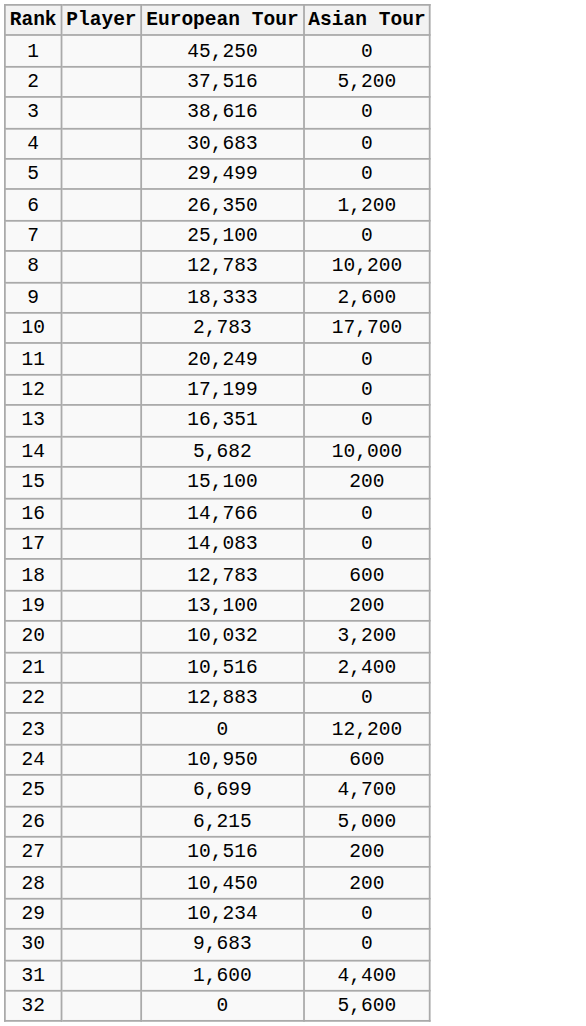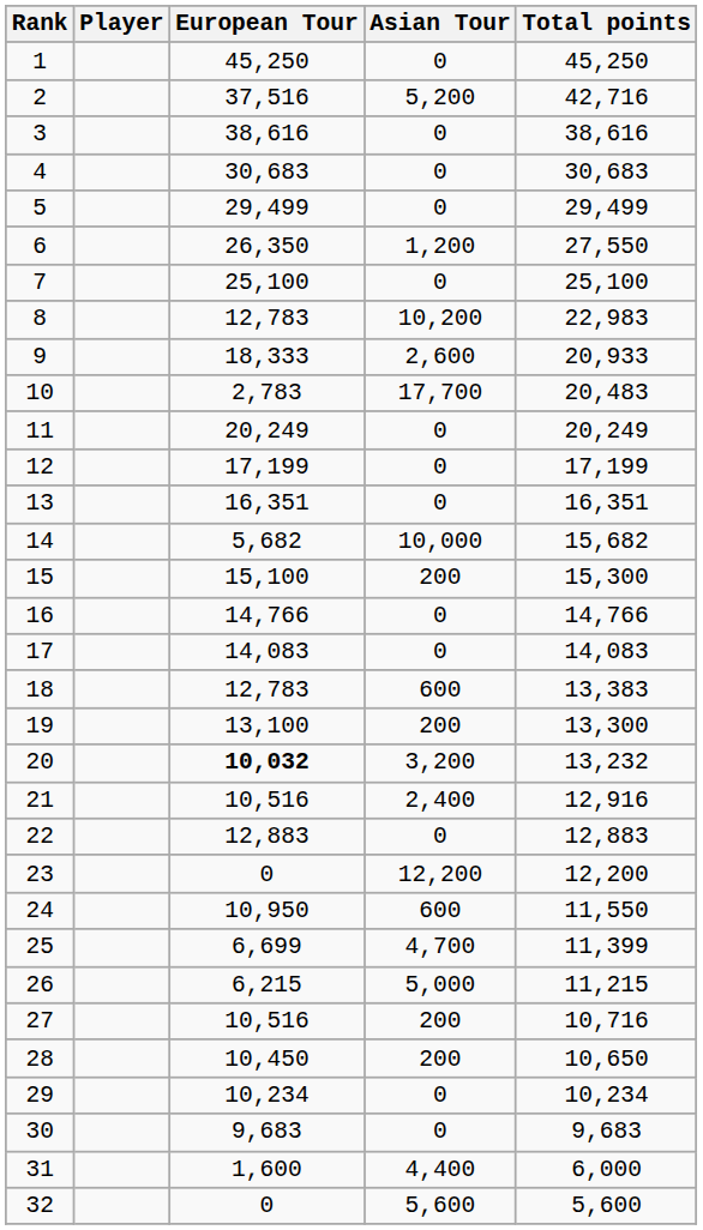 <table class="wikitable" style="font-size: 85%">
 <tr>
 <th>Rank</th>
 <th>Player</th>
 <th>European Tour</th>
 <th>Asian Tour</th>
+<th>Total points</th>
 </tr>
 <tr>
 <td align="center">1</td>
 <td></td>
 <td align="center">45,250</td>
 <td align="center">0</td>
+<td align="center">45,250</td>
 </tr>
 <tr>
 <td align="center">2</td>
 <td></td>
 <td align="center">37,516</td>
 <td align="center">5,200</td>
+<td align="center">42,716</td>
 </tr>
 <tr>
 <td align="center">3</td>
 <td></td>
 <td align="center">38,616</td>
 <td align="center">0</td>
+<td align="center">38,616</td>
 </tr>
 <tr>
 <td align="center">4</td>
 <td></td>
 <td align="center">30,683</td>
 <td align="center">0</td>
+<td align="center">30,683</td>
 </tr>
 <tr>
 <td align="center">5</td>
 <td></td>
 <td align="center">29,499</td>
 <td align="center">0</td>
+<td align="center">29,499</td>
 </tr>
 <tr>
 <td align="center">6</td>
 <td></td>
 <td align="center">26,350</td>
 <td align="center">1,200</td>
+<td align="center">27,550</td>
 </tr>
 <tr>
 <td align="center">7</td>
 <td></td>
 <td align="center">25,100</td>
 <td align="center">0</td>
+<td align="center">25,100</td>
 </tr>
 <tr>
 <td align="center">8</td>
 <td></td>
 <td align="center">12,783</td>
 <td align="center">10,200</td>
+<td align="center">22,983</td>
 </tr>
 <tr>
 <td align="center">9</td>
 <td></td>
 <td align="center">18,333</td>
 <td align="center">2,600</td>
+<td align="center">20,933</td>
 </tr>
 <tr>
 <td align="center">10</td>
 <td></td>
 <td align="center">2,783</td>
 <td align="center">17,700</td>
+<td align="center">20,483</td>
 </tr>
 <tr>
 <td align="center">11</td>
 <td></td>
 <td align="center">20,249</td>
 <td align="center">0</td>
+<td align="center">20,249</td>
 </tr>
 <tr>
 <td align="center">12</td>
 <td></td>
 <td align="center">17,199</td>
 <td align="center">0</td>
+<td align="center">17,199</td>
 </tr>
 <tr>
 <td align="center">13</td>
 <td></td>
 <td align="center">16,351</td>
 <td align="center">0</td>
+<td align="center">16,351</td>
 </tr>
 <tr>
 <td align="center">14</td>
 <td></td>
 <td align="center">5,682</td>
 <td align="center">10,000</td>
+<td align="center">15,682</td>
 </tr>
 <tr>
 <td align="center">15</td>
 <td></td>
 <td align="center">15,100</td>
 <td align="center">200</td>
+<td align="center">15,300</td>
 </tr>
 <tr>
 <td align="center">16</td>
 <td></td>
 <td align="center">14,766</td>
 <td align="center">0</td>
+<td align="center">14,766</td>
 </tr>
 <tr>
 <td align="center">17</td>
 <td></td>
 <td align="center">14,083</td>
 <td align="center">0</td>
+<td align="center">14,083</td>
 </tr>
 <tr>
 <td align="center">18</td>
 <td></td>
 <td align="center">12,783</td>
 <td align="center">600</td>
+<td align="center">13,383</td>
 </tr>
 <tr>
 <td align="center">19</td>
 <td></td>
 <td align="center">13,100</td>
 <td align="center">200</td>
+<td align="center">13,300</td>
 </tr>
 <tr>
 <td align="center">20</td>
 <td></td>
-<td align="center">10,032</td>
+<td align="center"><strong>10,032</strong></td>
 <td align="center">3,200</td>
+<td align="center">13,232</td>
 </tr>
 <tr>
 <td align="center">21</td>
 <td></td>
 <td align="center">10,516</td>
 <td align="center">2,400</td>
+<td align="center">12,916</td>
 </tr>
 <tr>
 <td align="center">22</td>
 <td></td>
 <td align="center">12,883</td>
 <td align="center">0</td>
+<td align="center">12,883</td>
 </tr>
 <tr>
 <td align="center">23</td>
 <td></td>
 <td align="center">0</td>
+<td align="center">12,200</td>
 <td align="center">12,200</td>
 </tr>
 <tr>
 <td align="center">24</td>
 <td></td>
 <td align="center">10,950</td>
 <td align="center">600</td>
+<td align="center">11,550</td>
 </tr>
 <tr>
 <td align="center">25</td>
 <td></td>
 <td align="center">6,699</td>
 <td align="center">4,700</td>
+<td align="center">11,399</td>
 </tr>
 <tr>
 <td align="center">26</td>
 <td></td>
 <td align="center">6,215</td>
 <td align="center">5,000</td>
+<td align="center">11,215</td>
 </tr>
 <tr>
 <td align="center">27</td>
 <td></td>
 <td align="center">10,516</td>
 <td align="center">200</td>
+<td align="center">10,716</td>
 </tr>
 <tr>
 <td align="center">28</td>
 <td></td>
 <td align="center">10,450</td>
 <td align="center">200</td>
+<td align="center">10,650</td>
 </tr>
 <tr>
 <td align="center">29</td>
 <td></td>
 <td align="center">10,234</td>
 <td align="center">0</td>
+<td align="center">10,234</td>
 </tr>
 <tr>
 <td align="center">30</td>
 <td></td>
 <td align="center">9,683</td>
 <td align="center">0</td>
+<td align="center">9,683</td>
 </tr>
 <tr>
 <td align="center">31</td>
 <td></td>
 <td align="center">1,600</td>
 <td align="center">4,400</td>
+<td align="center">6,000</td>
 </tr>
 <tr>
 <td align="center">32</td>
 <td></td>
 <td align="center">0</td>
 <td align="center">5,600</td>
+<td align="center">5,600</td>
 </tr>
 </table>
